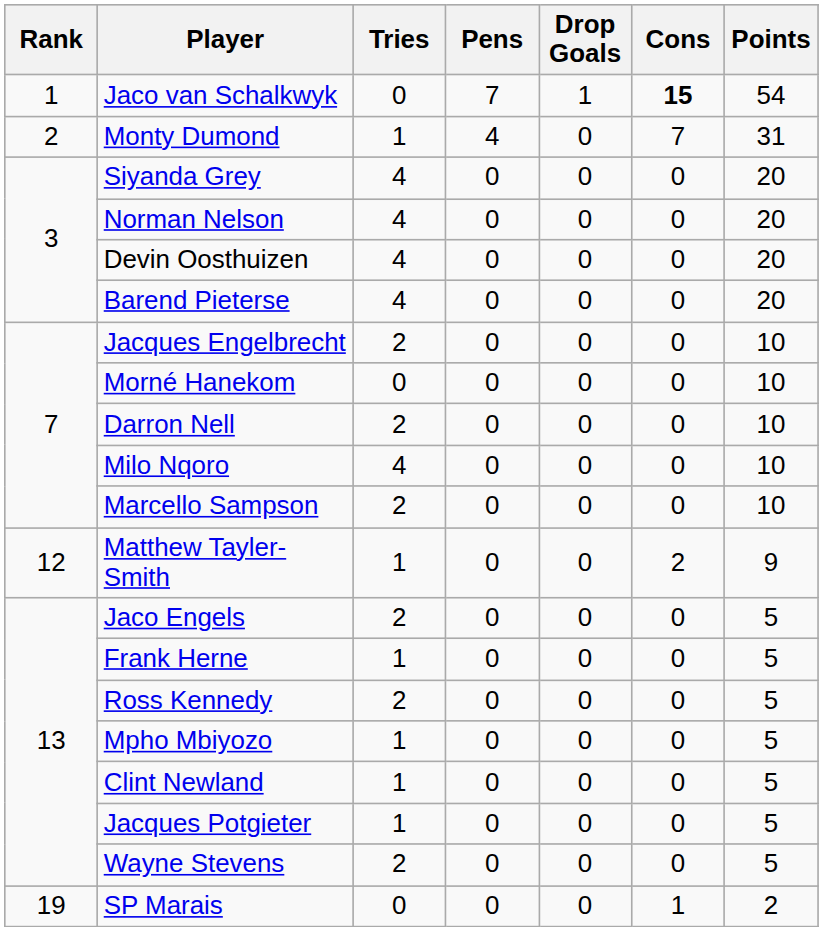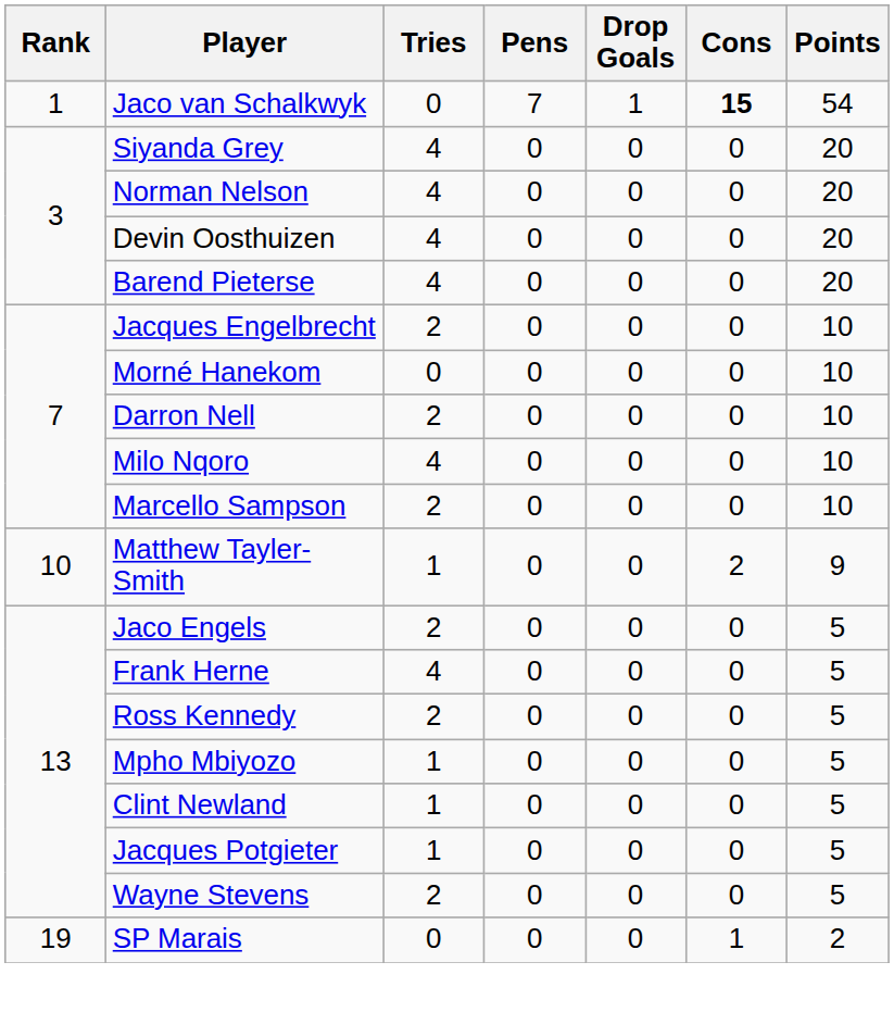 <table class="wikitable"  style="text-align: center;">
 <tr>
 <th style="width:50px;">Rank</th>
 <th style="width:150px;">Player</th>
 <th style="width:50px;">Tries</th>
 <th style="width:50px;">Pens</th>
 <th style="width:50px;">Drop Goals</th>
 <th style="width:50px;">Cons</th>
 <th style="width:50px;">Points</th>
 </tr>
 <tr>
 <td>1</td>
 <td align=left><a href='#'>Jaco van Schalkwyk</a></td>
 <td>0</td>
 <td>7</td>
 <td>1</td>
 <td><strong>15</strong></td>
 <td>54</td>
-</tr>
-<tr>
-<td>2</td>
-<td align=left><a href='#'>Monty Dumond</a></td>
-<td>1</td>
-<td>4</td>
-<td>0</td>
-<td>7</td>
-<td>31</td>
 </tr>
 <tr>
 <td rowspan=4>3</td>
 <td align=left><a href='#'>Siyanda Grey</a></td>
 <td>4</td>
 <td>0</td>
 <td>0</td>
 <td>0</td>
 <td>20</td>
 </tr>
 <tr>
 <td style="text-align:left;"><a href='#'>Norman Nelson</a></td>
 <td>4</td>
 <td>0</td>
 <td>0</td>
 <td>0</td>
 <td>20</td>
 </tr>
 <tr>
 <td style="text-align:left;">Devin Oosthuizen</td>
 <td>4</td>
 <td>0</td>
 <td>0</td>
 <td>0</td>
 <td>20</td>
 </tr>
 <tr>
 <td style="text-align:left;"><a href='#'>Barend Pieterse</a></td>
 <td>4</td>
 <td>0</td>
 <td>0</td>
 <td>0</td>
 <td>20</td>
 </tr>
 <tr>
 <td rowspan=5>7</td>
 <td align=left><a href='#'>Jacques Engelbrecht</a></td>
 <td>2</td>
 <td>0</td>
 <td>0</td>
 <td>0</td>
 <td>10</td>
 </tr>
 <tr>
 <td style="text-align:left;"><a href='#'>Morné Hanekom</a></td>
 <td>0</td>
 <td>0</td>
 <td>0</td>
 <td>0</td>
 <td>10</td>
 </tr>
 <tr>
 <td style="text-align:left;"><a href='#'>Darron Nell</a></td>
 <td>2</td>
 <td>0</td>
 <td>0</td>
 <td>0</td>
 <td>10</td>
 </tr>
 <tr>
 <td style="text-align:left;"><a href='#'>Milo Nqoro</a></td>
 <td>4</td>
 <td>0</td>
 <td>0</td>
 <td>0</td>
 <td>10</td>
 </tr>
 <tr>
 <td style="text-align:left;"><a href='#'>Marcello Sampson</a></td>
 <td>2</td>
 <td>0</td>
 <td>0</td>
 <td>0</td>
 <td>10</td>
 </tr>
 <tr>
-<td>12</td>
+<td>10</td>
 <td align=left><a href='#'>Matthew Tayler-Smith</a></td>
 <td>1</td>
 <td>0</td>
 <td>0</td>
 <td>2</td>
 <td>9</td>
 </tr>
 <tr>
 <td rowspan=7>13</td>
 <td align=left><a href='#'>Jaco Engels</a></td>
 <td>2</td>
 <td>0</td>
 <td>0</td>
 <td>0</td>
 <td>5</td>
 </tr>
 <tr>
 <td style="text-align:left;"><a href='#'>Frank Herne</a></td>
-<td>1</td>
+<td>4</td>
 <td>0</td>
 <td>0</td>
 <td>0</td>
 <td>5</td>
 </tr>
 <tr>
 <td style="text-align:left;"><a href='#'>Ross Kennedy</a></td>
 <td>2</td>
 <td>0</td>
 <td>0</td>
 <td>0</td>
 <td>5</td>
 </tr>
 <tr>
 <td style="text-align:left;"><a href='#'>Mpho Mbiyozo</a></td>
 <td>1</td>
 <td>0</td>
 <td>0</td>
 <td>0</td>
 <td>5</td>
 </tr>
 <tr>
 <td style="text-align:left;"><a href='#'>Clint Newland</a></td>
 <td>1</td>
 <td>0</td>
 <td>0</td>
 <td>0</td>
 <td>5</td>
 </tr>
 <tr>
 <td style="text-align:left;"><a href='#'>Jacques Potgieter</a></td>
 <td>1</td>
 <td>0</td>
 <td>0</td>
 <td>0</td>
 <td>5</td>
 </tr>
 <tr>
 <td style="text-align:left;"><a href='#'>Wayne Stevens</a></td>
 <td>2</td>
 <td>0</td>
 <td>0</td>
 <td>0</td>
 <td>5</td>
 </tr>
 <tr>
 <td>19</td>
 <td align=left><a href='#'>SP Marais</a></td>
 <td>0</td>
 <td>0</td>
 <td>0</td>
 <td>1</td>
 <td>2</td>
 </tr>
 </table>
